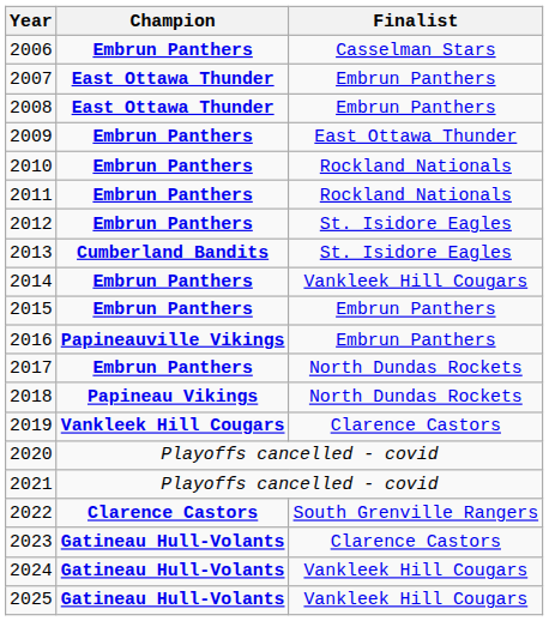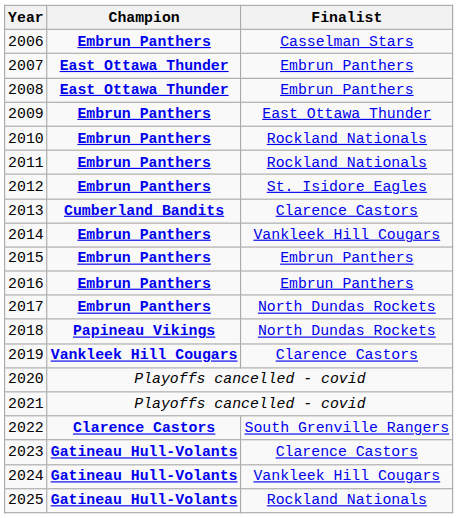 <table class="wikitable" style="text-align:center; float:left; margin-right:1em">
 <tr>
 <th>Year</th>
 <th>Champion</th>
 <th>Finalist</th>
 </tr>
 <tr>
 <td>2006</td>
 <td><strong><a href='#'>Embrun Panthers</a></strong></td>
 <td><a href='#'>Casselman Stars</a></td>
 </tr>
 <tr>
 <td>2007</td>
 <td><strong><a href='#'>East Ottawa Thunder</a></strong></td>
 <td><a href='#'>Embrun Panthers</a></td>
 </tr>
 <tr>
 <td>2008</td>
 <td><strong><a href='#'>East Ottawa Thunder</a></strong></td>
 <td><a href='#'>Embrun Panthers</a></td>
 </tr>
 <tr>
 <td>2009</td>
 <td><strong><a href='#'>Embrun Panthers</a></strong></td>
 <td><a href='#'>East Ottawa Thunder</a></td>
 </tr>
 <tr>
 <td>2010</td>
 <td><strong><a href='#'>Embrun Panthers</a></strong></td>
 <td><a href='#'>Rockland Nationals</a></td>
 </tr>
 <tr>
 <td>2011</td>
 <td><strong><a href='#'>Embrun Panthers</a></strong></td>
 <td><a href='#'>Rockland Nationals</a></td>
 </tr>
 <tr>
 <td>2012</td>
 <td><strong><a href='#'>Embrun Panthers</a></strong></td>
 <td><a href='#'>St. Isidore Eagles</a></td>
 </tr>
 <tr>
 <td>2013</td>
 <td><strong><a href='#'>Cumberland Bandits</a></strong></td>
-<td><a href='#'>St. Isidore Eagles</a></td>
+<td><a href='#'>Clarence Castors</a></td>
 </tr>
 <tr>
 <td>2014</td>
 <td><strong><a href='#'>Embrun Panthers</a></strong></td>
 <td><a href='#'>Vankleek Hill Cougars</a></td>
 </tr>
 <tr>
 <td>2015</td>
 <td><strong><a href='#'>Embrun Panthers</a></strong></td>
 <td><a href='#'>Embrun Panthers</a></td>
 </tr>
 <tr>
 <td>2016</td>
-<td><strong><a href='#'>Papineauville Vikings</a></strong></td>
+<td><strong><a href='#'>Embrun Panthers</a></strong></td>
 <td><a href='#'>Embrun Panthers</a></td>
 </tr>
 <tr>
 <td>2017</td>
 <td><strong><a href='#'>Embrun Panthers</a></strong></td>
 <td><a href='#'>North Dundas Rockets</a></td>
 </tr>
 <tr>
 <td>2018</td>
 <td><strong><a href='#'>Papineau Vikings</a></strong></td>
 <td><a href='#'>North Dundas Rockets</a></td>
 </tr>
 <tr>
 <td>2019</td>
 <td><strong><a href='#'>Vankleek Hill Cougars</a></strong></td>
 <td><a href='#'>Clarence Castors</a></td>
 </tr>
 <tr>
 <td>2020</td>
 <td colspan=2><em>Playoffs cancelled - covid</em></td>
 </tr>
 <tr>
 <td>2021</td>
 <td colspan=2><em>Playoffs cancelled - covid</em></td>
 </tr>
 <tr>
 <td>2022</td>
 <td><strong><a href='#'>Clarence Castors</a></strong></td>
 <td><a href='#'>South Grenville Rangers</a></td>
 </tr>
 <tr>
 <td>2023</td>
 <td><strong><a href='#'>Gatineau Hull-Volants</a></strong></td>
 <td><a href='#'>Clarence Castors</a></td>
 </tr>
 <tr>
 <td>2024</td>
 <td><strong><a href='#'>Gatineau Hull-Volants</a></strong></td>
 <td><a href='#'>Vankleek Hill Cougars</a></td>
 </tr>
 <tr>
 <td>2025</td>
 <td><strong><a href='#'>Gatineau Hull-Volants</a></strong></td>
-<td><a href='#'>Vankleek Hill Cougars</a></td>
+<td><a href='#'>Rockland Nationals</a></td>
 </tr>
 </table>
